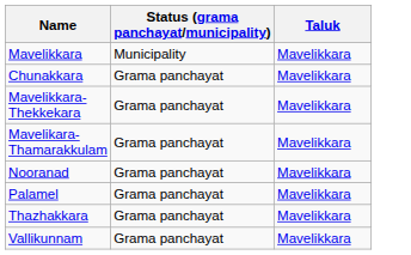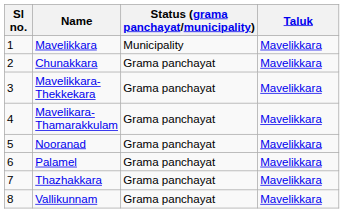 <table class="wikitable sortable" style="font-size:95%;">
 <tr>
+<th width="30px">Sl no.</th>
 <th width="100px">Name</th>
 <th width="130px">Status (<a href='#'>grama panchayat</a>/<a href='#'>municipality</a>)</th>
 <th width="100px"><a href='#'>Taluk</a></th>
 </tr>
 <tr>
+<td>1</td>
 <td><a href='#'>Mavelikkara</a></td>
 <td>Municipality</td>
 <td><a href='#'>Mavelikkara</a></td>
 </tr>
 <tr>
+<td>2</td>
 <td><a href='#'>Chunakkara</a></td>
 <td>Grama panchayat</td>
 <td><a href='#'>Mavelikkara</a></td>
 </tr>
 <tr>
+<td>3</td>
 <td><a href='#'>Mavelikkara-Thekkekara</a></td>
 <td>Grama panchayat</td>
 <td><a href='#'>Mavelikkara</a></td>
 </tr>
 <tr>
+<td>4</td>
 <td><a href='#'>Mavelikara-Thamarakkulam</a></td>
 <td>Grama panchayat</td>
 <td><a href='#'>Mavelikkara</a></td>
 </tr>
 <tr>
+<td>5</td>
 <td><a href='#'>Nooranad</a></td>
 <td>Grama panchayat</td>
 <td><a href='#'>Mavelikkara</a></td>
 </tr>
 <tr>
+<td>6</td>
 <td><a href='#'>Palamel</a></td>
 <td>Grama panchayat</td>
 <td><a href='#'>Mavelikkara</a></td>
 </tr>
 <tr>
+<td>7</td>
 <td><a href='#'>Thazhakkara</a></td>
 <td>Grama panchayat</td>
 <td><a href='#'>Mavelikkara</a></td>
 </tr>
 <tr>
+<td>8</td>
 <td><a href='#'>Vallikunnam</a></td>
 <td>Grama panchayat</td>
 <td><a href='#'>Mavelikkara</a></td>
 </tr>
 </table>
